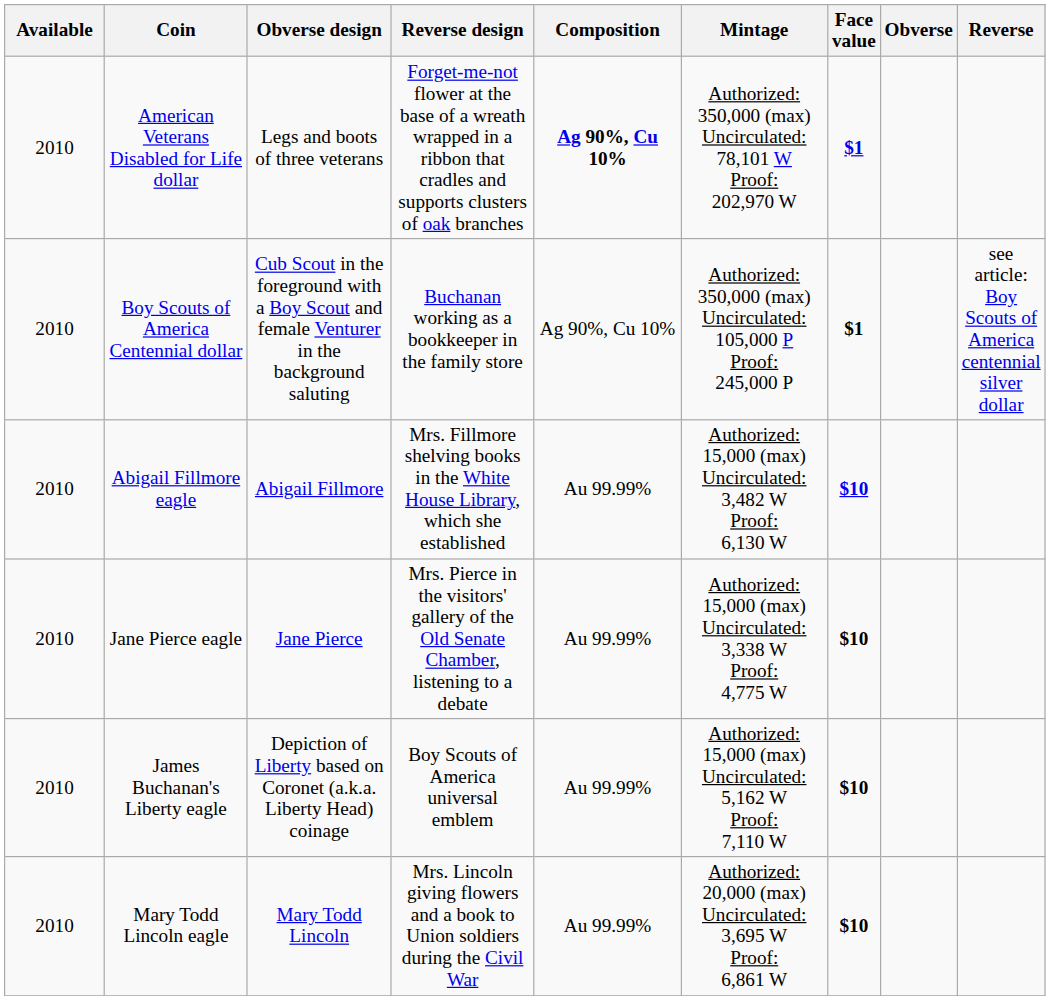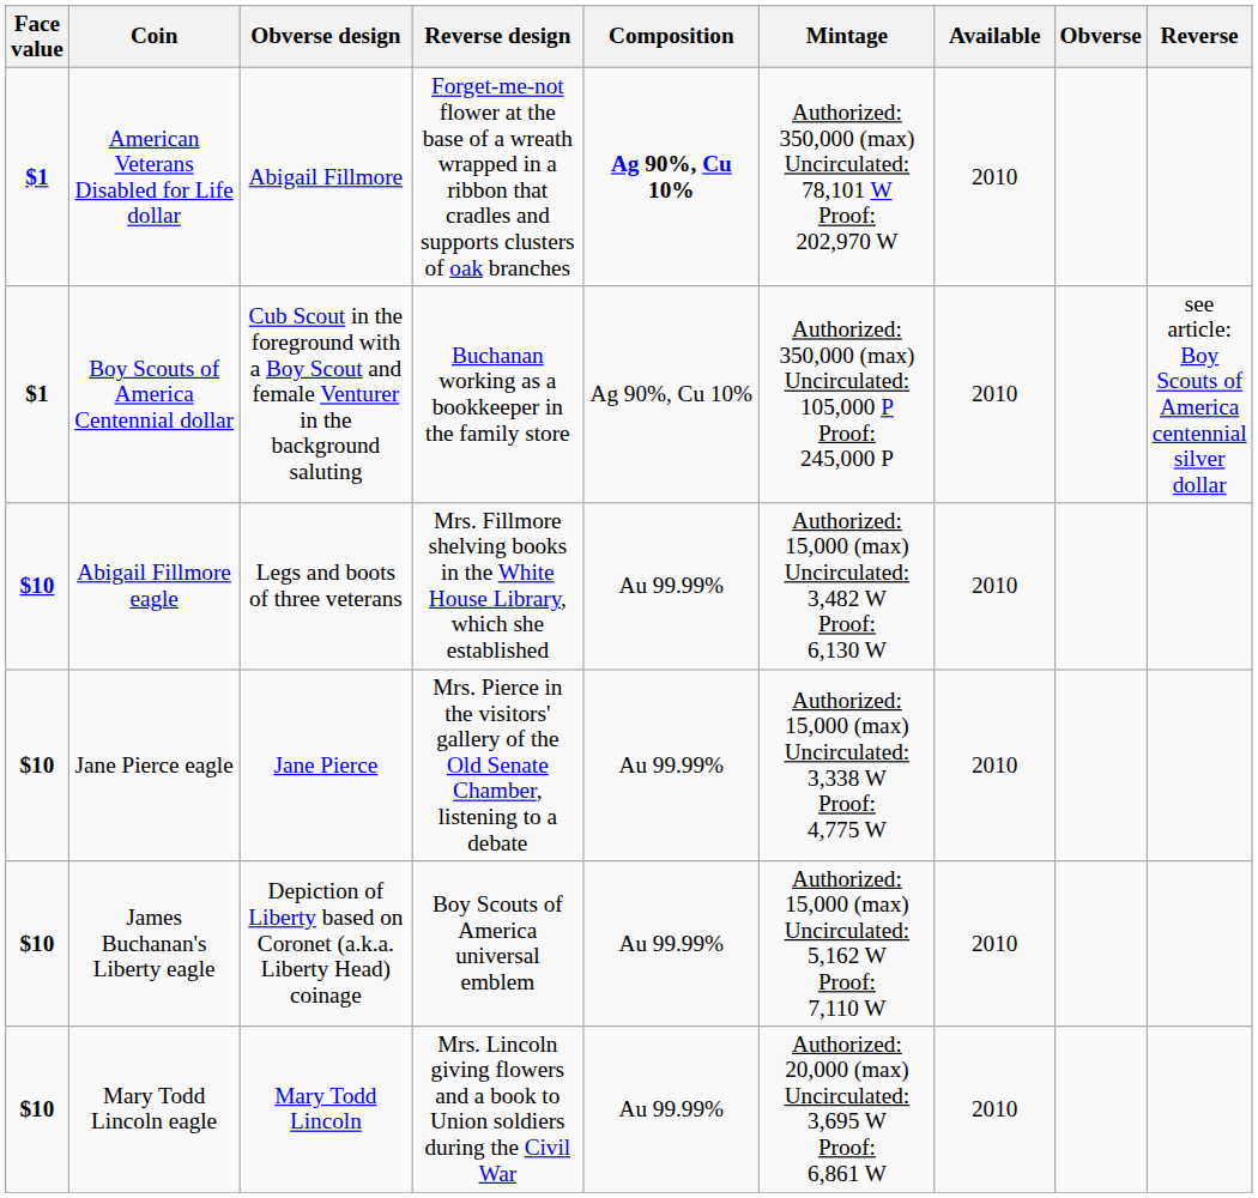 <table class="wikitable">
 <tr>
-<th width="10%">Available</th>
+<th width="5%">Face value</th>
 <th width="15%">Coin</th>
 <th width="15%">Obverse design</th>
 <th width="15%">Reverse design</th>
 <th width="15%">Composition</th>
 <th width="15%">Mintage</th>
-<th width="5%">Face value</th>
+<th width="10%">Available</th>
 <th>Obverse</th>
 <th>Reverse</th>
 </tr>
 <tr>
-<td align="center">2010</td>
+<td align="center"><strong><a href='#'>$1</a></strong></td>
 <td align="center"><a href='#'>American Veterans Disabled for Life dollar</a></td>
-<td align="center">Legs and boots of three veterans</td>
+<td align="center"><a href='#'>Abigail Fillmore</a></td>
 <td align="center"><a href='#'>Forget-me-not</a> flower at the base of a wreath wrapped in a ribbon that cradles and supports clusters of <a href='#'>oak</a> branches</td>
 <td align="center"><strong><a href='#'>Ag</a> 90%, <a href='#'>Cu</a> 10%</strong></td>
 <td align="center"><u>Authorized:</u><br>350,000 (max)<br><u>Uncirculated:</u><br>78,101 <a href='#'>W</a><br><u>Proof:</u><br>202,970 W</td>
-<td align="center"><strong><a href='#'>$1</a></strong></td>
+<td align="center">2010</td>
 <td></td>
 <td></td>
 </tr>
 <tr>
-<td align="center">2010</td>
+<td align="center"><strong>$1</strong></td>
 <td align="center"><a href='#'>Boy Scouts of America Centennial dollar</a></td>
 <td align="center"><a href='#'>Cub Scout</a> in the foreground with a <a href='#'>Boy Scout</a> and female <a href='#'>Venturer</a> in the background saluting</td>
 <td align="center"><a href='#'>Buchanan</a> working as a bookkeeper in the family store</td>
 <td align="center">Ag 90%, Cu 10%</td>
 <td align="center"><u>Authorized:</u><br>350,000 (max)<br><u>Uncirculated:</u><br>105,000 <a href='#'>P</a><br><u>Proof:</u><br>245,000 P</td>
-<td align="center"><strong>$1</strong></td>
+<td align="center">2010</td>
 <td></td>
 <td align="center">see article: <a href='#'>Boy Scouts of America centennial silver dollar</a></td>
 </tr>
 <tr>
-<td align="center">2010</td>
+<td align="center"><strong><a href='#'>$10</a></strong></td>
 <td align="center"><a href='#'>Abigail Fillmore eagle</a></td>
-<td align="center"><a href='#'>Abigail Fillmore</a></td>
+<td align="center">Legs and boots of three veterans</td>
 <td align="center">Mrs. Fillmore shelving books in the <a href='#'>White House Library</a>, which she established</td>
 <td align="center">Au 99.99%</td>
 <td align="center"><u>Authorized:</u><br>15,000 (max)<br><u>Uncirculated:</u><br>3,482 W<br><u>Proof:</u><br>6,130 W</td>
-<td align="center"><strong><a href='#'>$10</a></strong></td>
+<td align="center">2010</td>
 <td></td>
 <td></td>
 </tr>
 <tr>
-<td align="center">2010</td>
+<td align="center"><strong>$10</strong></td>
 <td align="center">Jane Pierce eagle</td>
 <td align="center"><a href='#'>Jane Pierce</a></td>
 <td align="center">Mrs. Pierce in the visitors' gallery of the <a href='#'>Old Senate Chamber</a>, listening to a debate</td>
 <td align="center">Au 99.99%</td>
 <td align="center"><u>Authorized:</u><br>15,000 (max)<br><u>Uncirculated:</u><br>3,338 W<br><u>Proof:</u><br>4,775 W</td>
-<td align="center"><strong>$10</strong></td>
+<td align="center">2010</td>
 <td></td>
 <td></td>
 </tr>
 <tr>
-<td align="center">2010</td>
+<td align="center"><strong>$10</strong></td>
 <td align="center">James Buchanan's Liberty eagle</td>
 <td align="center">Depiction of <a href='#'>Liberty</a> based on Coronet (a.k.a. Liberty Head) coinage</td>
 <td align="center">Boy Scouts of America universal emblem</td>
 <td align="center">Au 99.99%</td>
 <td align="center"><u>Authorized:</u><br>15,000 (max)<br><u>Uncirculated:</u><br>5,162 W<br><u>Proof:</u><br>7,110 W</td>
-<td align="center"><strong>$10</strong></td>
+<td align="center">2010</td>
 <td></td>
 <td></td>
 </tr>
 <tr>
-<td align="center">2010</td>
+<td align="center"><strong>$10</strong></td>
 <td align="center">Mary Todd Lincoln eagle</td>
 <td align="center"><a href='#'>Mary Todd Lincoln</a></td>
 <td align="center">Mrs. Lincoln giving flowers and a book to Union soldiers during the <a href='#'>Civil War</a></td>
 <td align="center">Au 99.99%</td>
 <td align="center"><u>Authorized:</u><br>20,000 (max)<br><u>Uncirculated:</u><br>3,695 W<br><u>Proof:</u><br>6,861 W</td>
-<td align="center"><strong>$10</strong></td>
+<td align="center">2010</td>
 <td></td>
 <td></td>
 </tr>
 </table>
